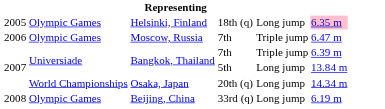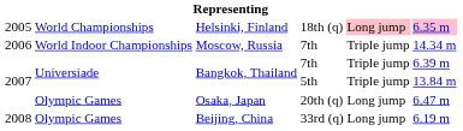 <table>
 <tr>
 <th colspan="6">Representing </th>
 </tr>
 <tr>
 <td>2005</td>
-<td><a href='#'>Olympic Games</a></td>
+<td><a href='#'>World Championships</a></td>
 <td><a href='#'>Helsinki, Finland</a></td>
 <td>18th (q)</td>
-<td>Long jump</td>
+<td style="background: pink;">Long jump</td>
 <td style="background: pink;"><a href='#'>6.35 m</a></td>
 </tr>
 <tr>
 <td>2006</td>
-<td><a href='#'>Olympic Games</a></td>
+<td><a href='#'>World Indoor Championships</a></td>
 <td><a href='#'>Moscow, Russia</a></td>
 <td>7th</td>
 <td>Triple jump</td>
-<td><a href='#'>6.47 m</a></td>
+<td><a href='#'>14.34 m</a></td>
 </tr>
 <tr>
 <td rowspan=3>2007</td>
 <td rowspan=2><a href='#'>Universiade</a></td>
 <td rowspan=2><a href='#'>Bangkok, Thailand</a></td>
 <td>7th</td>
 <td>Triple jump</td>
 <td><a href='#'>6.39 m</a></td>
 </tr>
 <tr>
 <td>5th</td>
-<td>Long jump</td>
+<td>Triple jump</td>
 <td><a href='#'>13.84 m</a></td>
 </tr>
 <tr>
-<td><a href='#'>World Championships</a></td>
+<td><a href='#'>Olympic Games</a></td>
 <td><a href='#'>Osaka, Japan</a></td>
 <td>20th (q)</td>
 <td>Long jump</td>
-<td><a href='#'>14.34 m</a></td>
+<td><a href='#'>6.47 m</a></td>
 </tr>
 <tr>
 <td>2008</td>
 <td><a href='#'>Olympic Games</a></td>
 <td><a href='#'>Beijing, China</a></td>
 <td>33rd (q)</td>
 <td>Long jump</td>
 <td><a href='#'>6.19 m</a></td>
 </tr>
 </table>
